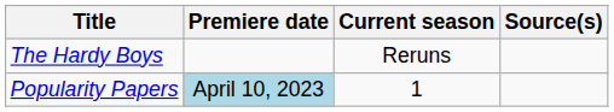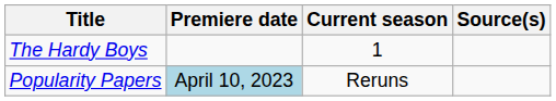 <table class="wikitable plainrowheaders sortable" style="text-align:center;">
 <tr>
 <th scope="col">Title</th>
 <th scope="col">Premiere date</th>
 <th scope="col">Current season</th>
 <th class="unsortable">Source(s)</th>
 </tr>
 <tr>
 <td scope="row" style="text-align:left;"><em><a href='#'>The Hardy Boys</a></em></td>
 <td></td>
-<td>Reruns</td>
+<td>1</td>
 <td></td>
 </tr>
 <tr>
 <td scope="row" style="text-align:left;"><em><a href='#'>Popularity Papers</a></em></td>
 <td style="background: lightblue;">April 10, 2023</td>
-<td>1</td>
+<td>Reruns</td>
 <td></td>
 </tr>
 </table>
